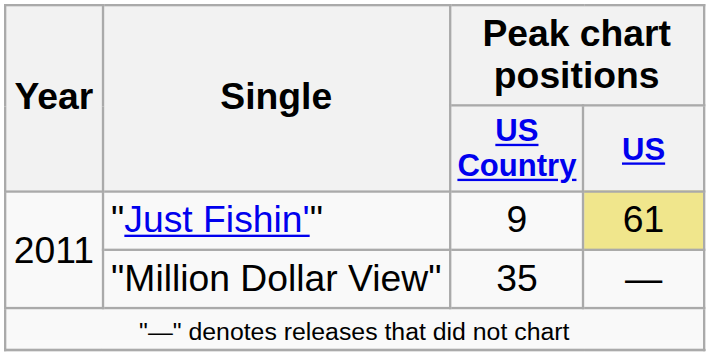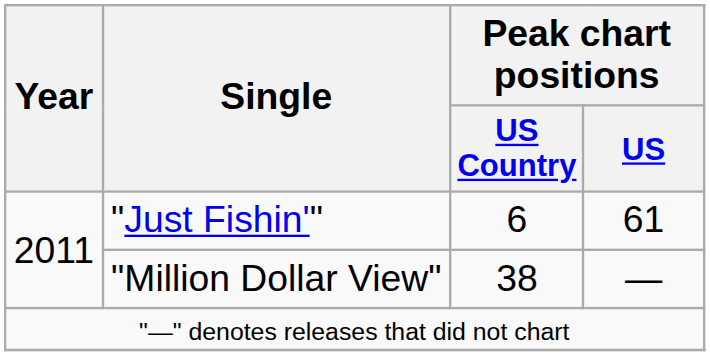 <table class="wikitable" style="text-align:center;">
 <tr>
 <th rowspan="2">Year</th>
 <th rowspan="2">Single</th>
 <th colspan="2">Peak chart<br>positions</th>
 </tr>
 <tr style="font-size:smaller;">
 <th width="45"><a href='#'>US Country</a></th>
 <th width="45"><a href='#'>US</a></th>
 </tr>
 <tr>
 <td rowspan="2">2011</td>
 <td align="left">"<a href='#'>Just Fishin'</a>"</td>
-<td>9</td>
-<td style="background: khaki;">61</td>
+<td>6</td>
+<td>61</td>
 </tr>
 <tr>
 <td align="left">"Million Dollar View"</td>
-<td>35</td>
+<td>38</td>
 <td>—</td>
 </tr>
 <tr>
 <td colspan="4" style="font-size:8pt">"—" denotes releases that did not chart</td>
 </tr>
 <tr>
 </tr>
 </table>
